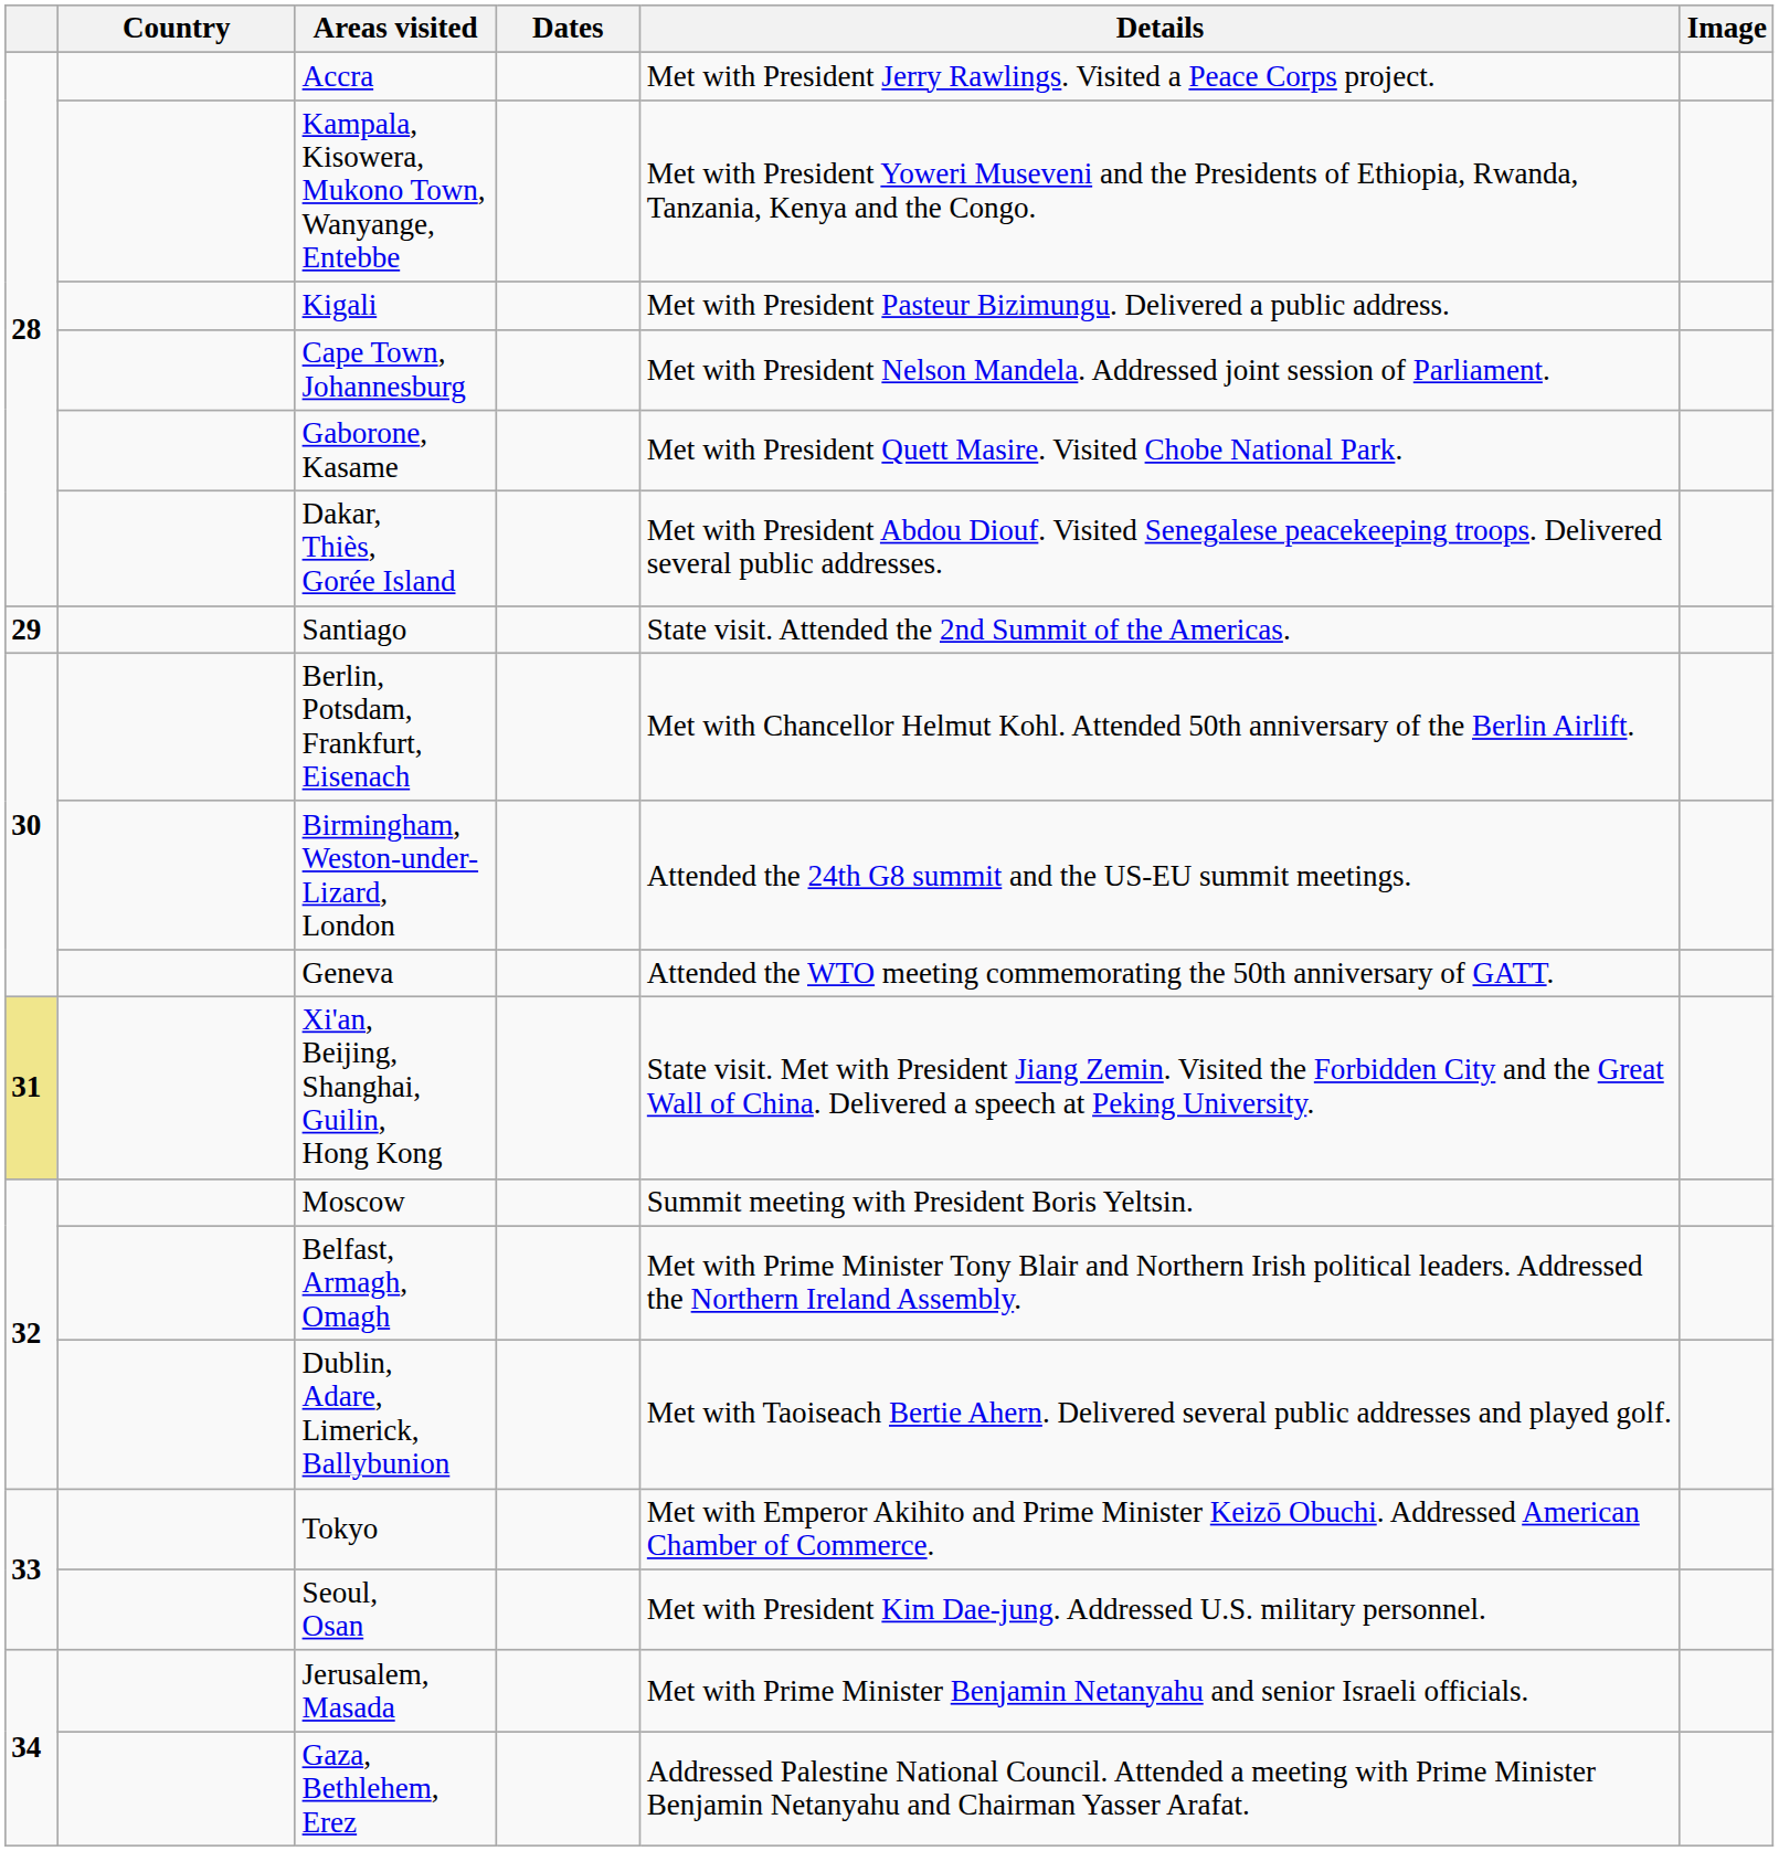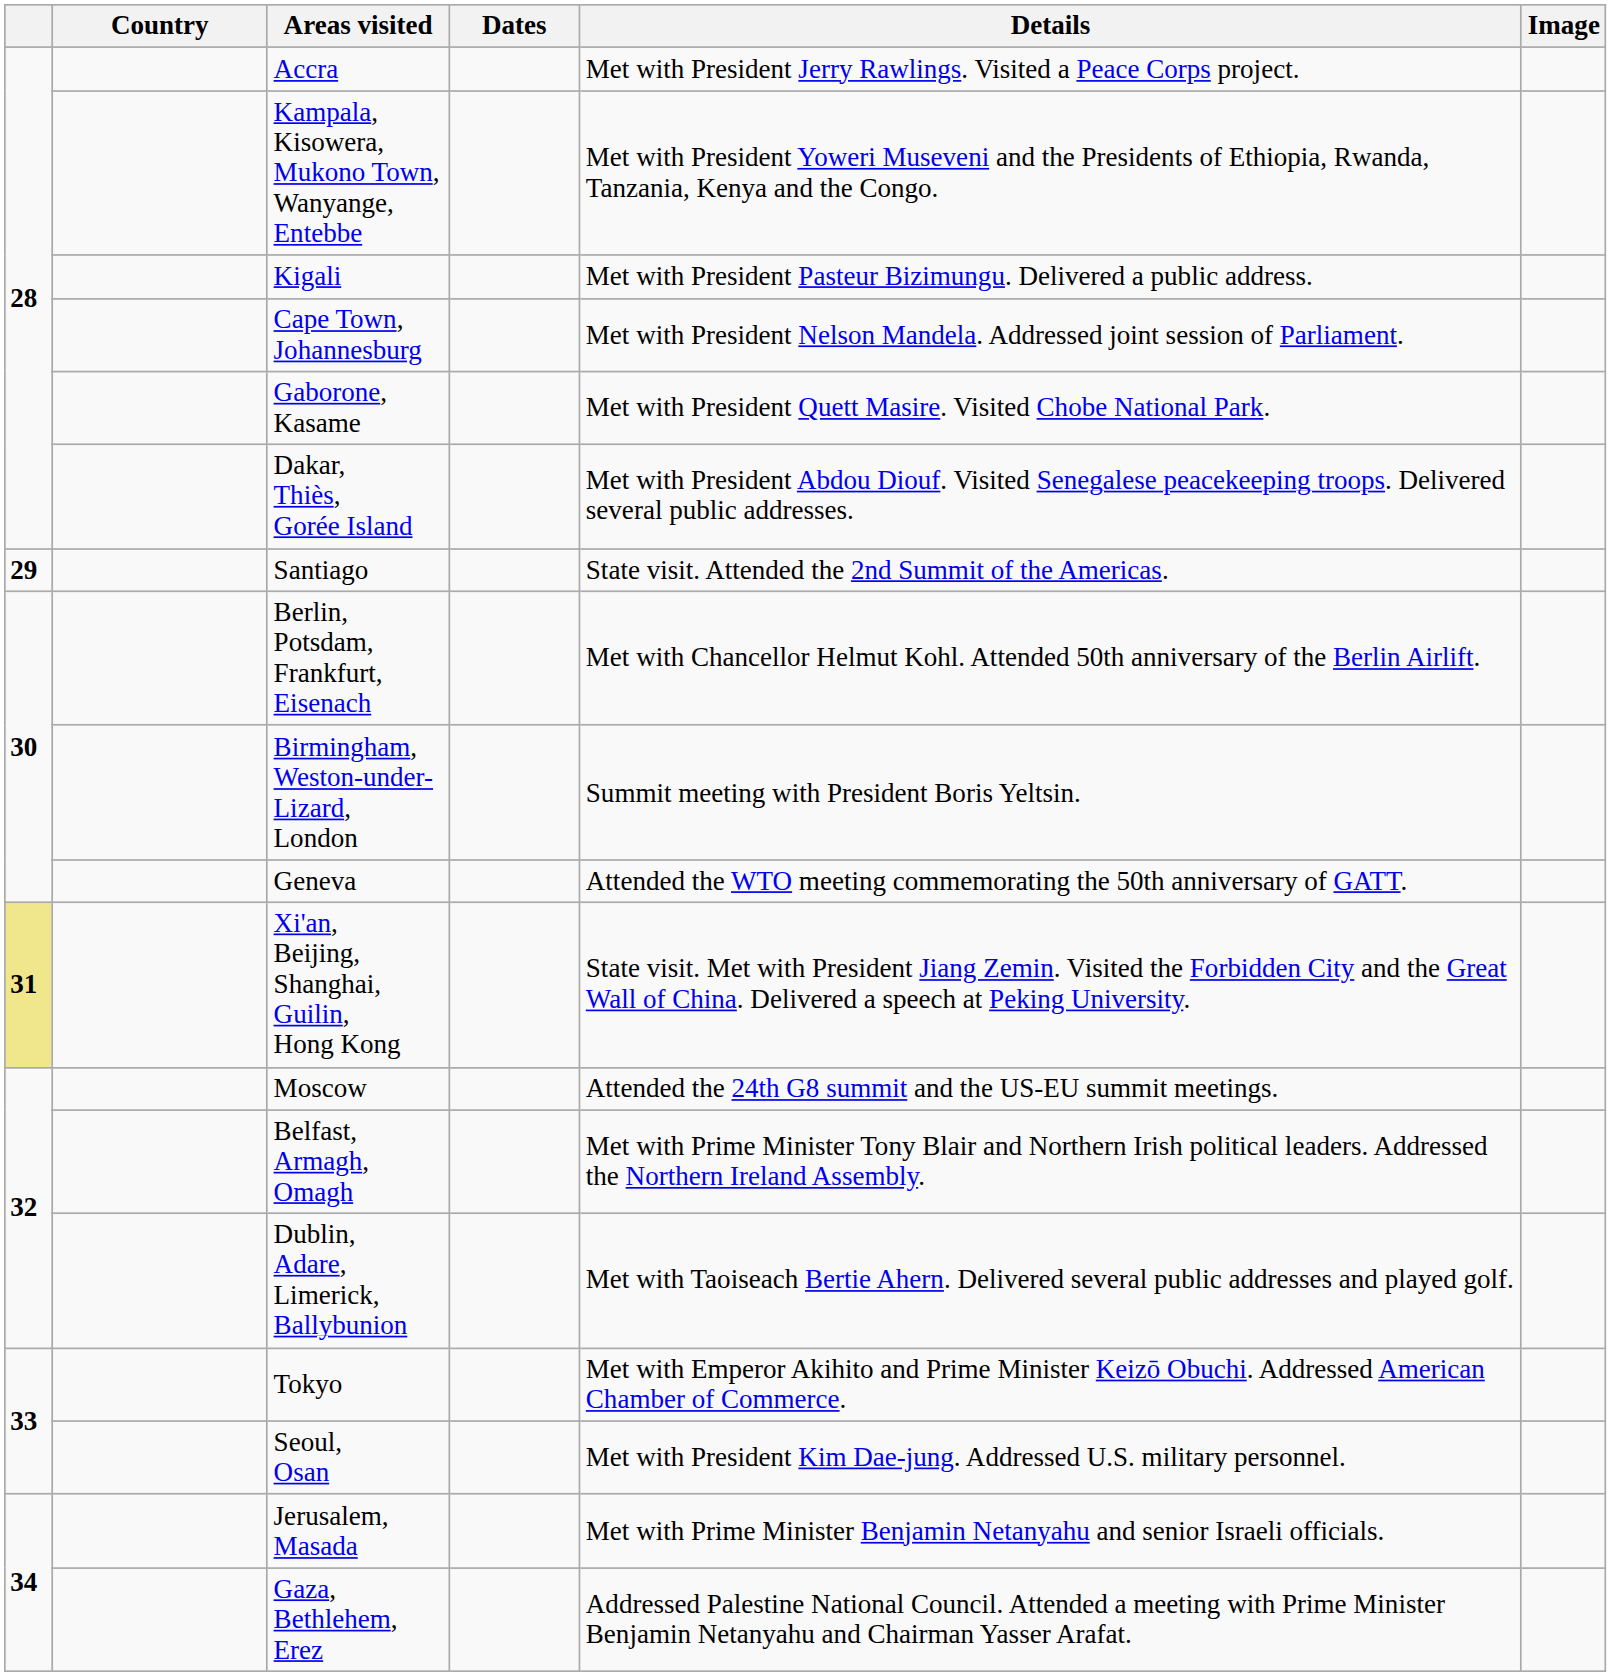 <table class="wikitable sortable" border="1" style="margin: 1em auto 1em auto">
 <tr>
 <th style="width: 3%;"></th>
 <th width=120>Country</th>
 <th width=100>Areas visited</th>
 <th width=70>Dates</th>
 <th width=550>Details</th>
 <th>Image</th>
 </tr>
 <tr>
 <td rowspan=6><strong>28</strong></td>
 <td></td>
 <td><a href='#'>Accra</a></td>
 <td></td>
 <td>Met with President <a href='#'>Jerry Rawlings</a>. Visited a <a href='#'>Peace Corps</a> project.</td>
 <td></td>
 </tr>
 <tr>
 <td></td>
 <td><a href='#'>Kampala</a>,<br>Kisowera,<br><a href='#'>Mukono Town</a>,<br>Wanyange,<br><a href='#'>Entebbe</a></td>
 <td></td>
 <td>Met with President <a href='#'>Yoweri Museveni</a> and the Presidents of Ethiopia, Rwanda, Tanzania, Kenya and the Congo.</td>
 <td></td>
 </tr>
 <tr>
 <td></td>
 <td><a href='#'>Kigali</a></td>
 <td></td>
 <td>Met with President <a href='#'>Pasteur Bizimungu</a>. Delivered a public address.</td>
 <td></td>
 </tr>
 <tr>
 <td></td>
 <td><a href='#'>Cape Town</a>,<br><a href='#'>Johannesburg</a></td>
 <td></td>
 <td>Met with President <a href='#'>Nelson Mandela</a>. Addressed joint session of <a href='#'>Parliament</a>.</td>
 <td></td>
 </tr>
 <tr>
 <td></td>
 <td><a href='#'>Gaborone</a>, Kasame</td>
 <td></td>
 <td>Met with President <a href='#'>Quett Masire</a>. Visited <a href='#'>Chobe National Park</a>.</td>
 <td></td>
 </tr>
 <tr>
 <td></td>
 <td>Dakar,<br><a href='#'>Thiès</a>,<br><a href='#'>Gorée Island</a></td>
 <td></td>
 <td>Met with President <a href='#'>Abdou Diouf</a>. Visited <a href='#'>Senegalese peacekeeping troops</a>. Delivered several public addresses.</td>
 <td></td>
 </tr>
 <tr>
 <td><strong>29</strong></td>
 <td></td>
 <td>Santiago</td>
 <td></td>
 <td>State visit. Attended the <a href='#'>2nd Summit of the Americas</a>.</td>
 <td></td>
 </tr>
 <tr>
 <td rowspan=3><strong>30</strong></td>
 <td></td>
 <td>Berlin,<br>Potsdam,<br>Frankfurt,<br><a href='#'>Eisenach</a></td>
 <td></td>
 <td>Met with Chancellor Helmut Kohl. Attended 50th anniversary of the <a href='#'>Berlin Airlift</a>.</td>
 <td></td>
 </tr>
 <tr>
 <td></td>
 <td><a href='#'>Birmingham</a>,<br><a href='#'>Weston-under-Lizard</a>,<br>London</td>
 <td></td>
-<td>Attended the <a href='#'>24th G8 summit</a> and the US-EU summit meetings.</td>
+<td>Summit meeting with President Boris Yeltsin.</td>
 <td></td>
 </tr>
 <tr>
 <td></td>
 <td>Geneva</td>
 <td></td>
 <td>Attended the <a href='#'>WTO</a> meeting commemorating the 50th anniversary of <a href='#'>GATT</a>.</td>
 <td></td>
 </tr>
 <tr>
 <td style="background: khaki;"><strong>31</strong></td>
 <td></td>
 <td><a href='#'>Xi'an</a>,<br>Beijing,<br>Shanghai,<br><a href='#'>Guilin</a>,<br>Hong Kong</td>
 <td></td>
 <td>State visit. Met with President <a href='#'>Jiang Zemin</a>. Visited the <a href='#'>Forbidden City</a> and the <a href='#'>Great Wall of China</a>. Delivered a speech at <a href='#'>Peking University</a>.</td>
 <td></td>
 </tr>
 <tr>
 <td rowspan=3><strong>32</strong></td>
 <td></td>
 <td>Moscow</td>
 <td></td>
-<td>Summit meeting with President Boris Yeltsin.</td>
+<td>Attended the <a href='#'>24th G8 summit</a> and the US-EU summit meetings.</td>
 <td></td>
 </tr>
 <tr>
 <td></td>
 <td>Belfast,<br><a href='#'>Armagh</a>, <br><a href='#'>Omagh</a></td>
 <td></td>
 <td>Met with Prime Minister Tony Blair and Northern Irish political leaders. Addressed the <a href='#'>Northern Ireland Assembly</a>.</td>
 <td></td>
 </tr>
 <tr>
 <td></td>
 <td>Dublin,<br><a href='#'>Adare</a>,<br>Limerick,<br><a href='#'>Ballybunion</a></td>
 <td></td>
 <td>Met with Taoiseach <a href='#'>Bertie Ahern</a>. Delivered several public addresses and played golf.</td>
 <td></td>
 </tr>
 <tr>
 <td rowspan=2><strong>33</strong></td>
 <td></td>
 <td>Tokyo</td>
 <td></td>
 <td>Met with Emperor Akihito and Prime Minister <a href='#'>Keizō Obuchi</a>. Addressed <a href='#'>American Chamber of Commerce</a>.</td>
 <td></td>
 </tr>
 <tr>
 <td></td>
 <td>Seoul,<br><a href='#'>Osan</a></td>
 <td></td>
 <td>Met with President <a href='#'>Kim Dae-jung</a>. Addressed U.S. military personnel.</td>
 <td></td>
 </tr>
 <tr>
 <td rowspan=2><strong>34</strong></td>
 <td></td>
 <td>Jerusalem,<br><a href='#'>Masada</a></td>
 <td></td>
 <td>Met with Prime Minister <a href='#'>Benjamin Netanyahu</a> and senior Israeli officials.</td>
 <td></td>
 </tr>
 <tr>
 <td></td>
 <td><a href='#'>Gaza</a>,<br><a href='#'>Bethlehem</a>,<br><a href='#'>Erez</a></td>
 <td></td>
 <td>Addressed Palestine National Council. Attended a meeting with Prime Minister Benjamin Netanyahu and Chairman Yasser Arafat.</td>
 <td></td>
 </tr>
 </table>
